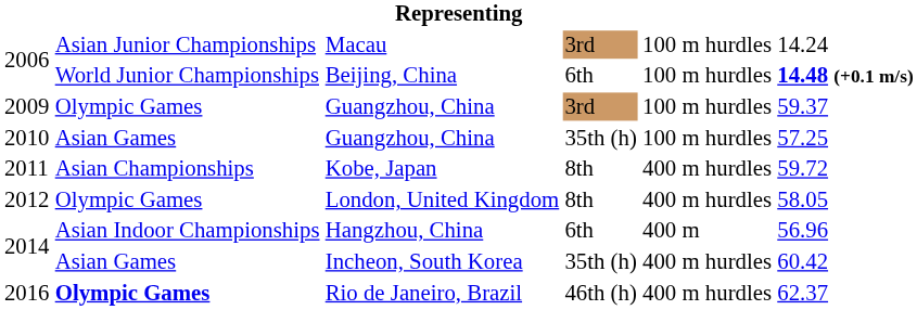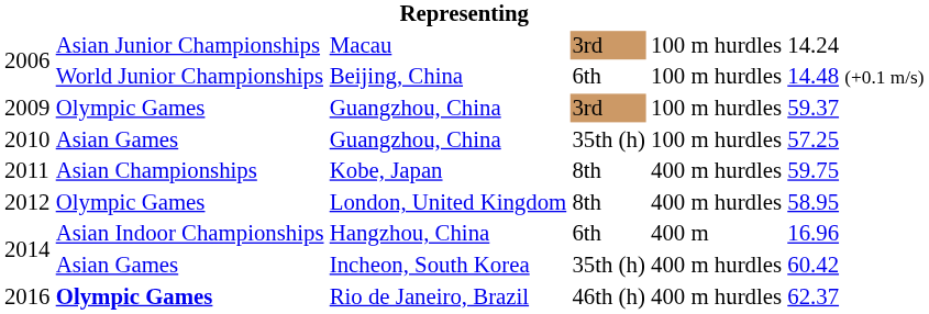 <table>
 <tr>
 <th colspan="6">Representing </th>
 </tr>
 <tr>
 <td rowspan=2>2006</td>
 <td><a href='#'>Asian Junior Championships</a></td>
 <td><a href='#'>Macau</a></td>
 <td bgcolor=cc9966>3rd</td>
 <td>100 m hurdles</td>
 <td>14.24</td>
 </tr>
 <tr>
 <td><a href='#'>World Junior Championships</a></td>
 <td><a href='#'>Beijing, China</a></td>
 <td>6th</td>
 <td>100 m hurdles</td>
-<td><strong><a href='#'>14.48</a> <small>(+0.1 m/s)</small></strong></td>
+<td><a href='#'>14.48</a> <small>(+0.1 m/s)</small></td>
 </tr>
 <tr>
 <td>2009</td>
 <td><a href='#'>Olympic Games</a></td>
 <td><a href='#'>Guangzhou, China</a></td>
 <td bgcolor=cc9966>3rd</td>
 <td>100 m hurdles</td>
 <td><a href='#'>59.37</a></td>
 </tr>
 <tr>
 <td>2010</td>
 <td><a href='#'>Asian Games</a></td>
 <td><a href='#'>Guangzhou, China</a></td>
 <td>35th (h)</td>
 <td>100 m hurdles</td>
 <td><a href='#'>57.25</a></td>
 </tr>
 <tr>
 <td>2011</td>
 <td><a href='#'>Asian Championships</a></td>
 <td><a href='#'>Kobe, Japan</a></td>
 <td>8th</td>
 <td>400 m hurdles</td>
-<td><a href='#'>59.72</a></td>
+<td><a href='#'>59.75</a></td>
 </tr>
 <tr>
 <td>2012</td>
 <td><a href='#'>Olympic Games</a></td>
 <td><a href='#'>London, United Kingdom</a></td>
 <td>8th</td>
 <td>400 m hurdles</td>
-<td><a href='#'>58.05</a></td>
+<td><a href='#'>58.95</a></td>
 </tr>
 <tr>
 <td rowspan=2>2014</td>
 <td><a href='#'>Asian Indoor Championships</a></td>
 <td><a href='#'>Hangzhou, China</a></td>
 <td>6th</td>
 <td>400 m</td>
-<td><a href='#'>56.96</a></td>
+<td><a href='#'>16.96</a></td>
 </tr>
 <tr>
 <td><a href='#'>Asian Games</a></td>
 <td><a href='#'>Incheon, South Korea</a></td>
 <td>35th (h)</td>
 <td>400 m hurdles</td>
 <td><a href='#'>60.42</a></td>
 </tr>
 <tr>
 <td>2016</td>
 <td><strong><a href='#'>Olympic Games</a></strong></td>
 <td><a href='#'>Rio de Janeiro, Brazil</a></td>
 <td>46th (h)</td>
 <td>400 m hurdles</td>
 <td><a href='#'>62.37</a></td>
 </tr>
 </table>
